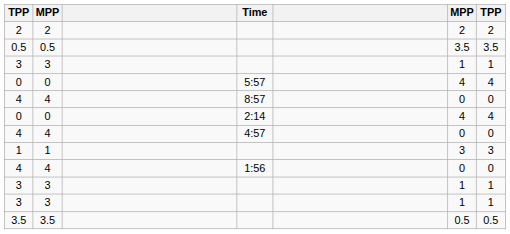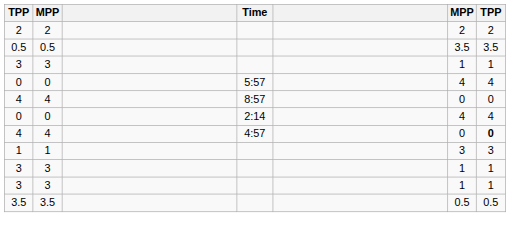 <table class="wikitable" style="text-align: center;" |>
 <tr>
 <th width="35">TPP</th>
 <th width="35">MPP</th>
 <th width="250"></th>
 <th width="45">Time</th>
 <th width="250"></th>
 <th width="35">MPP</th>
 <th width="35">TPP</th>
 </tr>
 <tr>
 <td>2</td>
 <td>2</td>
 <td style="text-align:left;"></td>
 <td></td>
 <td style="text-align:left;"></td>
 <td>2</td>
 <td>2</td>
 </tr>
 <tr>
 <td>0.5</td>
 <td>0.5</td>
 <td style="text-align:left;"><strong></strong></td>
 <td></td>
 <td style="text-align:left;"></td>
 <td>3.5</td>
 <td>3.5</td>
 </tr>
 <tr>
 <td>3</td>
 <td>3</td>
 <td style="text-align:left;"></td>
 <td></td>
 <td style="text-align:left;"><strong></strong></td>
 <td>1</td>
 <td>1</td>
 </tr>
 <tr>
 <td>0</td>
 <td>0</td>
 <td style="text-align:left;"><strong></strong></td>
 <td>5:57</td>
 <td style="text-align:left;"></td>
 <td>4</td>
 <td>4</td>
 </tr>
 <tr>
 <td>4</td>
 <td>4</td>
 <td style="text-align:left;"></td>
 <td>8:57</td>
 <td style="text-align:left;"><strong></strong></td>
 <td>0</td>
 <td>0</td>
 </tr>
 <tr>
 <td>0</td>
 <td>0</td>
 <td style="text-align:left;"><strong></strong></td>
 <td>2:14</td>
 <td style="text-align:left;"></td>
 <td>4</td>
 <td>4</td>
 </tr>
 <tr>
 <td>4</td>
 <td>4</td>
 <td style="text-align:left;"></td>
 <td>4:57</td>
 <td style="text-align:left;"><strong></strong></td>
 <td>0</td>
-<td>0</td>
+<td><strong>0</strong></td>
 </tr>
 <tr>
 <td>1</td>
 <td>1</td>
 <td style="text-align:left;"><strong></strong></td>
 <td></td>
 <td style="text-align:left;"></td>
 <td>3</td>
 <td>3</td>
-</tr>
-<tr>
-<td>4</td>
-<td>4</td>
-<td style="text-align:left;"></td>
-<td>1:56</td>
-<td style="text-align:left;"><strong></strong></td>
-<td>0</td>
-<td>0</td>
 </tr>
 <tr>
 <td>3</td>
 <td>3</td>
 <td style="text-align:left;"></td>
 <td></td>
 <td style="text-align:left;"><strong></strong></td>
 <td>1</td>
 <td>1</td>
 </tr>
 <tr>
 <td>3</td>
 <td>3</td>
 <td style="text-align:left;"></td>
 <td></td>
 <td style="text-align:left;"><strong></strong></td>
 <td>1</td>
 <td>1</td>
 </tr>
 <tr>
 <td>3.5</td>
 <td>3.5</td>
 <td style="text-align:left;"></td>
 <td></td>
 <td style="text-align:left;"><strong></strong></td>
 <td>0.5</td>
 <td>0.5</td>
 </tr>
 </table>
